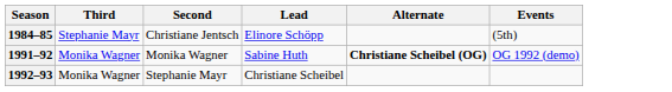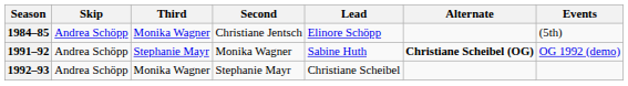 <table class="wikitable">
 <tr>
 <th scope="col">Season</th>
+<th scope="col">Skip</th>
 <th scope="col">Third</th>
 <th scope="col">Second</th>
 <th scope="col">Lead</th>
 <th scope="col">Alternate</th>
 <th scope="col">Events</th>
 </tr>
 <tr>
 <th scope="row">1984–85</th>
-<td><a href='#'>Stephanie Mayr</a></td>
+<td><a href='#'>Andrea Schöpp</a></td>
+<td><a href='#'>Monika Wagner</a></td>
 <td>Christiane Jentsch</td>
 <td><a href='#'>Elinore Schöpp</a></td>
 <td></td>
 <td> (5th)</td>
 </tr>
 <tr>
 <th scope="row">1991–92</th>
-<td><a href='#'>Monika Wagner</a></td>
+<td>Andrea Schöpp</td>
+<td><a href='#'>Stephanie Mayr</a></td>
 <td>Monika Wagner</td>
 <td><a href='#'>Sabine Huth</a></td>
 <td><strong>Christiane Scheibel (OG)</strong></td>
 <td><a href='#'>OG 1992 (demo)</a> </td>
 </tr>
 <tr>
 <th scope="row">1992–93</th>
+<td>Andrea Schöpp</td>
 <td>Monika Wagner</td>
 <td>Stephanie Mayr</td>
 <td>Christiane Scheibel</td>
 <td></td>
 <td> </td>
 </tr>
 </table>
